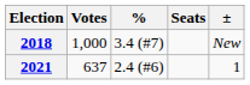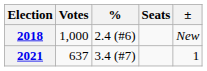 <table class=wikitable style=text-align:right>
 <tr>
 <th>Election</th>
 <th>Votes</th>
 <th>%</th>
 <th>Seats</th>
 <th>±</th>
 </tr>
 <tr>
 <th><a href='#'>2018</a></th>
 <td>1,000</td>
-<td>3.4 (#7)</td>
+<td>2.4 (#6)</td>
 <td></td>
 <td><em>New</em></td>
 </tr>
 <tr>
 <th><a href='#'>2021</a></th>
 <td>637</td>
-<td>2.4 (#6)</td>
+<td>3.4 (#7)</td>
 <td></td>
 <td>1</td>
 </tr>
 </table>
